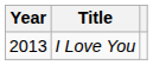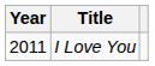 <table class="wikitable">
 <tr>
 <th>Year</th>
 <th>Title</th>
 <th></th>
 </tr>
 <tr>
-<td>2013</td>
+<td>2011</td>
 <td><em>I Love You</em></td>
 <td></td>
 </tr>
 </table>
